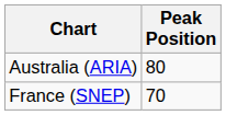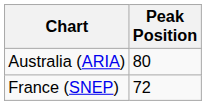 <table class="wikitable">
 <tr>
 <th>Chart</th>
 <th>Peak<br>Position</th>
 </tr>
 <tr>
 <td>Australia (<a href='#'>ARIA</a>) </td>
 <td>80</td>
 </tr>
 <tr>
 <td>France (<a href='#'>SNEP</a>)</td>
-<td>70</td>
+<td>72</td>
 </tr>
 </table>
